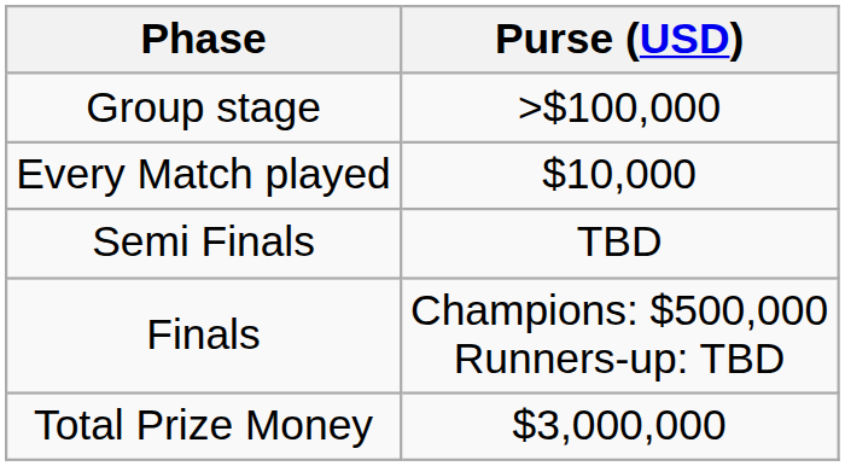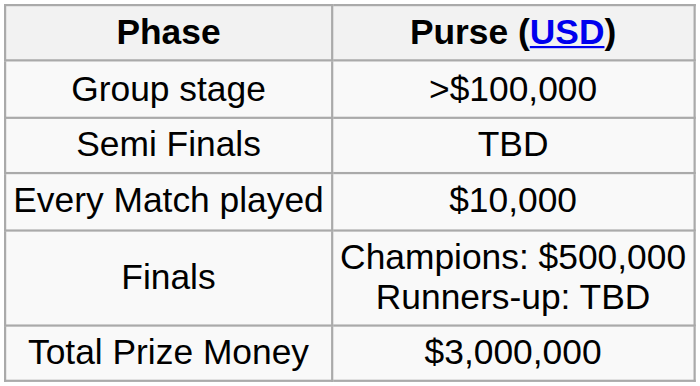 <table class="wikitable" style="text-align: Center;">
 <tr>
 <th>Phase</th>
 <th>Purse (<a href='#'>USD</a>)</th>
 </tr>
 <tr>
 <td>Group stage</td>
 <td>>$100,000</td>
 </tr>
 <tr>
+<td>Semi Finals</td>
+<td>TBD</td>
+</tr>
+<tr>
 <td>Every Match played</td>
 <td>$10,000</td>
-</tr>
-<tr>
-<td>Semi Finals</td>
-<td>TBD</td>
 </tr>
 <tr>
 <td>Finals</td>
 <td>Champions: $500,000 <br> Runners-up: TBD</td>
 </tr>
 <tr>
 <td>Total Prize Money</td>
 <td>$3,000,000</td>
 </tr>
 </table>
